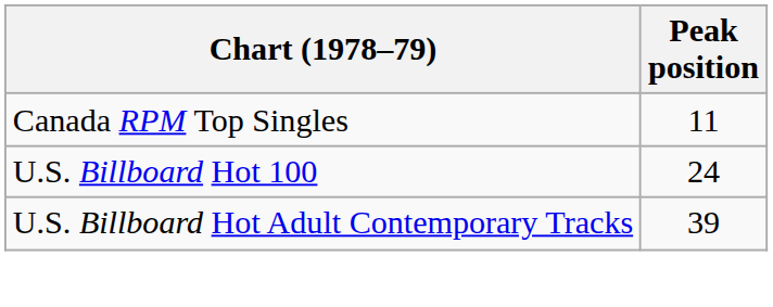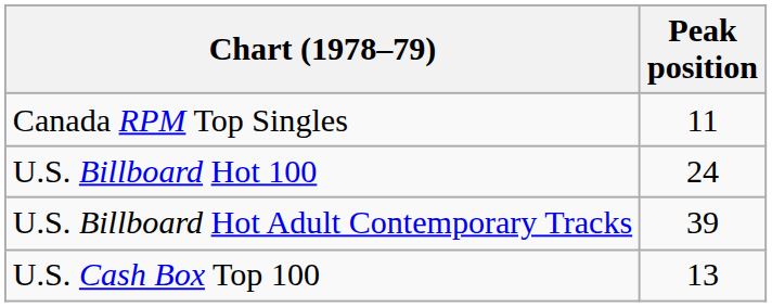 <table class="wikitable sortable">
 <tr>
 <th align="left">Chart (1978–79)</th>
 <th align="left">Peak<br>position</th>
 </tr>
 <tr>
 <td align="left">Canada <a href='#'><em>RPM</em></a> Top Singles</td>
 <td style="text-align:center;">11</td>
 </tr>
 <tr>
 <td align="left">U.S. <em><a href='#'>Billboard</a></em> <a href='#'>Hot 100</a></td>
 <td style="text-align:center;">24</td>
 </tr>
 <tr>
 <td align="left">U.S. <em>Billboard</em> <a href='#'>Hot Adult Contemporary Tracks</a></td>
 <td style="text-align:center;">39</td>
 </tr>
+<tr>
+<td align="left">U.S. <em><a href='#'>Cash Box</a></em> Top 100 </td>
+<td style="text-align:center;">13</td>
+</tr>
 </table>
